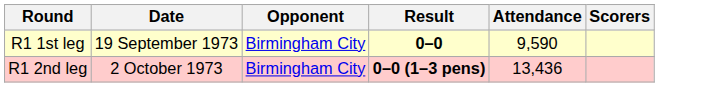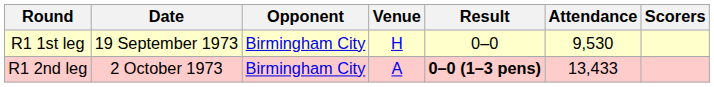 <table class="wikitable" style="font-size:100%; text-align:center">
 <tr>
 <th>Round</th>
 <th>Date</th>
 <th>Opponent</th>
+<th>Venue</th>
 <th>Result</th>
 <th>Attendance</th>
 <th>Scorers</th>
 </tr>
 <tr style="background-color: #FFFFCC;">
 <td>R1 1st leg</td>
 <td>19 September 1973</td>
 <td><a href='#'>Birmingham City</a></td>
-<td><strong>0–0</strong></td>
-<td>9,590</td>
+<td><a href='#'>H</a></td>
+<td>0–0</td>
+<td>9,530</td>
 <td></td>
 </tr>
 <tr style="background-color: #FFCCCC;">
 <td>R1 2nd leg</td>
 <td>2 October 1973</td>
 <td><a href='#'>Birmingham City</a></td>
+<td><a href='#'>A</a></td>
 <td><strong>0–0 (1–3 pens)</strong></td>
-<td>13,436</td>
+<td>13,433</td>
 <td></td>
 </tr>
 </table>
